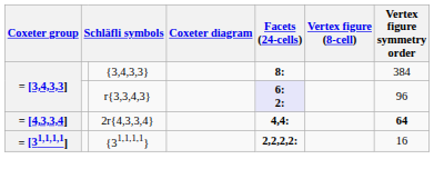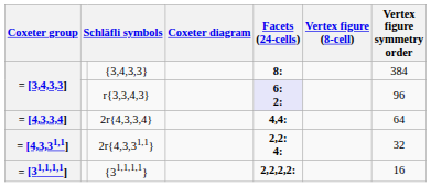 <table class="wikitable">
 <tr>
 <th><a href='#'>Coxeter group</a></th>
 <th colspan=2><a href='#'>Schläfli symbols</a></th>
 <th><a href='#'>Coxeter diagram</a></th>
 <th><a href='#'>Facets</a><br>(<a href='#'>24-cells</a>)</th>
 <th><a href='#'>Vertex figure</a><br>(<a href='#'>8-cell</a>)</th>
 <th>Vertex<br>figure<br>symmetry<br>order</th>
 </tr>
 <tr align=center>
 <th rowspan=2> = <a href='#'>[3,4,3,3</a>]</th>
 <td></td>
 <td>{3,4,3,3}</td>
 <td></td>
 <td><strong>8:</strong> </td>
 <td></td>
 <td>384</td>
 </tr>
 <tr align=center>
 <td></td>
 <td>r{3,3,4,3}</td>
 <td></td>
 <td style="background: lavender;"><strong>6:</strong> <br><strong>2:</strong> </td>
 <td></td>
 <td>96</td>
 </tr>
 <tr align=center>
 <th> = <a href='#'>[4,3,3,4</a>]</th>
 <td></td>
 <td>2r{4,3,3,4}</td>
 <td></td>
 <td><strong>4,4:</strong> </td>
 <td></td>
-<td><strong>64</strong></td>
+<td>64</td>
+</tr>
+<tr align=center>
+<th> = <a href='#'>[4,3,3<sup>1,1</sup></a>]</th>
+<td></td>
+<td>2r{4,3,3<sup>1,1</sup>}</td>
+<td></td>
+<td><strong>2,2:</strong> <br><strong>4:</strong> </td>
+<td></td>
+<td>32</td>
 </tr>
 <tr align=center>
 <th> = <a href='#'>[3<sup>1,1,1,1</sup></a>]</th>
 <td></td>
 <td>{3<sup>1,1,1,1</sup>}</td>
 <td></td>
 <td><strong>2,2,2,2:</strong><br></td>
 <td></td>
 <td>16</td>
 </tr>
 </table>
